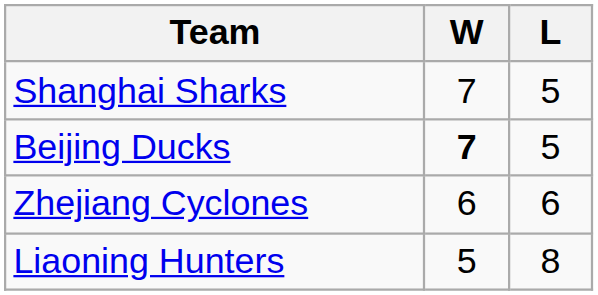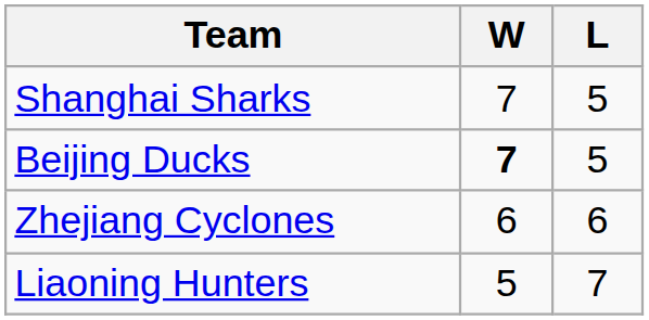 <table class=wikitable style="text-align:center">
 <tr>
 <th width=180>Team</th>
 <th width=30>W</th>
 <th width=30>L</th>
 </tr>
 <tr style="text-align:center;">
 <td style="text-align:left;"><a href='#'>Shanghai Sharks</a></td>
 <td>7</td>
 <td>5</td>
 </tr>
 <tr style="text-align:center;">
 <td style="text-align:left;"><a href='#'>Beijing Ducks</a></td>
 <td><strong>7</strong></td>
 <td>5</td>
 </tr>
 <tr style="text-align:center;">
 <td style="text-align:left;"><a href='#'>Zhejiang Cyclones</a></td>
 <td>6</td>
 <td>6</td>
 </tr>
 <tr style="text-align:center;">
 <td style="text-align:left;"><a href='#'>Liaoning Hunters</a></td>
 <td>5</td>
-<td>8</td>
+<td>7</td>
 </tr>
 </table>
